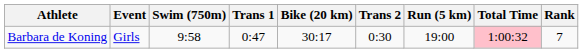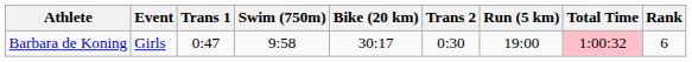 <table class="wikitable" style="font-size:90%;">
 <tr>
 <th>Athlete</th>
 <th>Event</th>
+<th>Trans 1</th>
 <th>Swim (750m)</th>
-<th>Trans 1</th>
 <th>Bike (20 km)</th>
 <th>Trans 2</th>
 <th>Run (5 km)</th>
 <th>Total Time</th>
 <th>Rank</th>
 </tr>
 <tr align=center>
 <td align=left><a href='#'>Barbara de Koning</a></td>
 <td align=left><a href='#'>Girls</a></td>
+<td>0:47</td>
 <td>9:58</td>
-<td>0:47</td>
 <td>30:17</td>
 <td>0:30</td>
 <td>19:00</td>
 <td style="background: pink;">1:00:32</td>
-<td>7</td>
+<td>6</td>
 </tr>
 </table>
